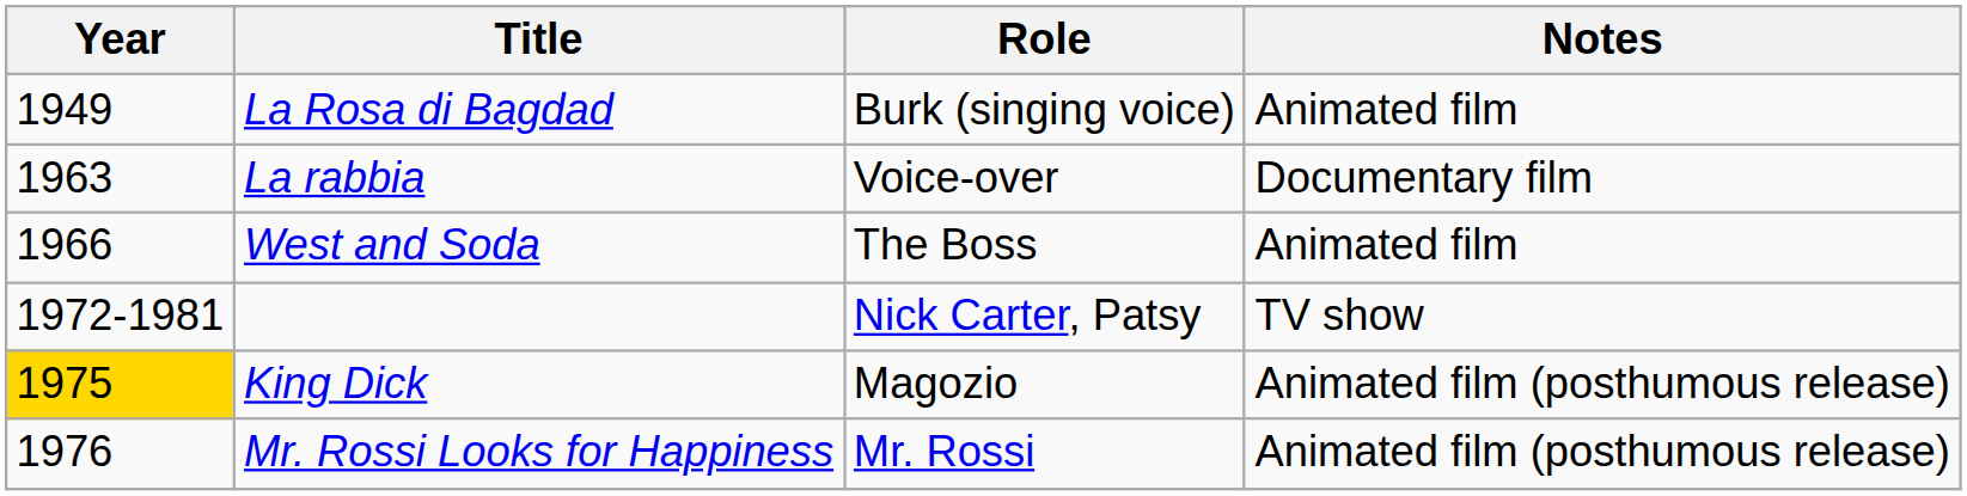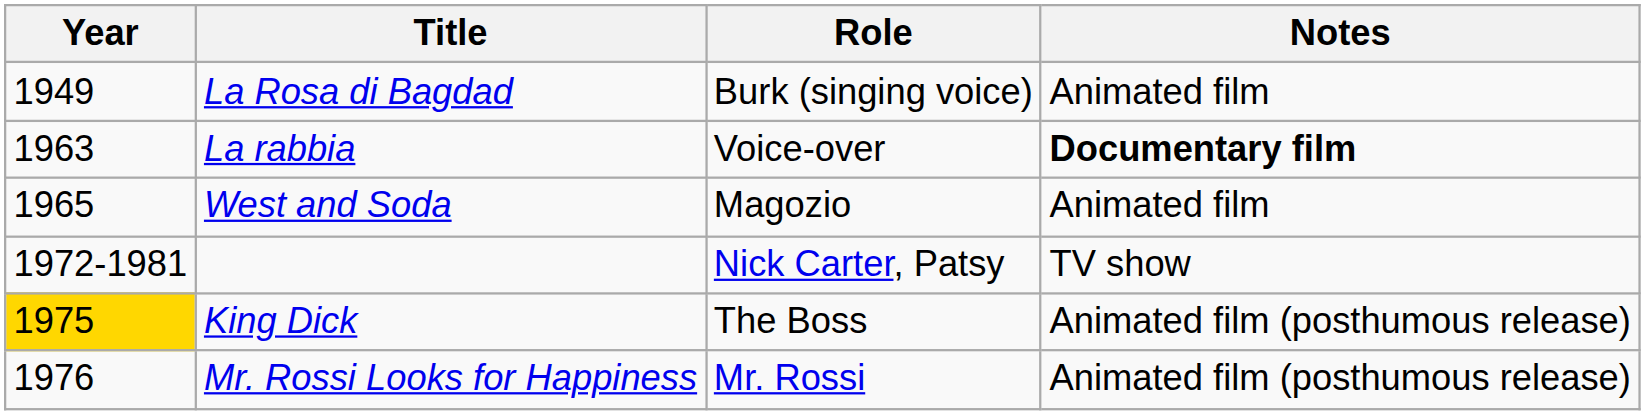 <table class="wikitable plainrowheaders sortable">
 <tr>
 <th scope="col">Year</th>
 <th scope="col">Title</th>
 <th scope="col">Role</th>
 <th scope="col">Notes</th>
 </tr>
 <tr>
 <td>1949</td>
 <td><em><a href='#'>La Rosa di Bagdad</a></em></td>
 <td>Burk (singing voice)</td>
 <td>Animated film</td>
 </tr>
 <tr>
 <td>1963</td>
 <td><em><a href='#'>La rabbia</a></em></td>
 <td>Voice-over</td>
-<td>Documentary film</td>
+<td><strong>Documentary film</strong></td>
 </tr>
 <tr>
-<td>1966</td>
+<td>1965</td>
 <td><em><a href='#'>West and Soda</a></em></td>
-<td>The Boss</td>
+<td>Magozio</td>
 <td>Animated film</td>
 </tr>
 <tr>
 <td>1972-1981</td>
 <td><em></em></td>
 <td><a href='#'>Nick Carter</a>, Patsy</td>
 <td>TV show</td>
 </tr>
 <tr>
 <td style="background: gold;">1975</td>
 <td><em><a href='#'>King Dick</a></em></td>
-<td>Magozio</td>
+<td>The Boss</td>
 <td>Animated film (posthumous release)</td>
 </tr>
 <tr>
 <td>1976</td>
 <td><em><a href='#'>Mr. Rossi Looks for Happiness</a></em></td>
 <td><a href='#'>Mr. Rossi</a></td>
 <td>Animated film (posthumous release)</td>
 </tr>
 </table>
